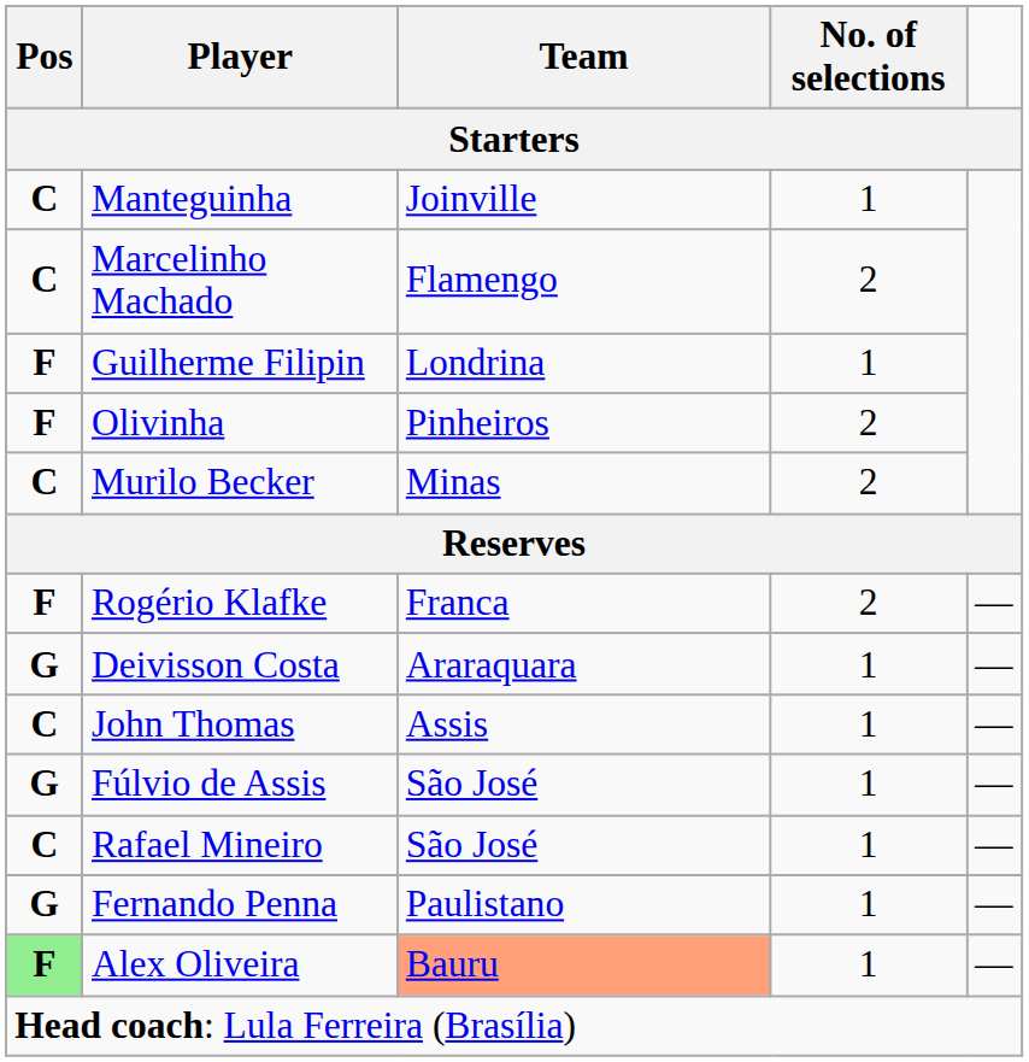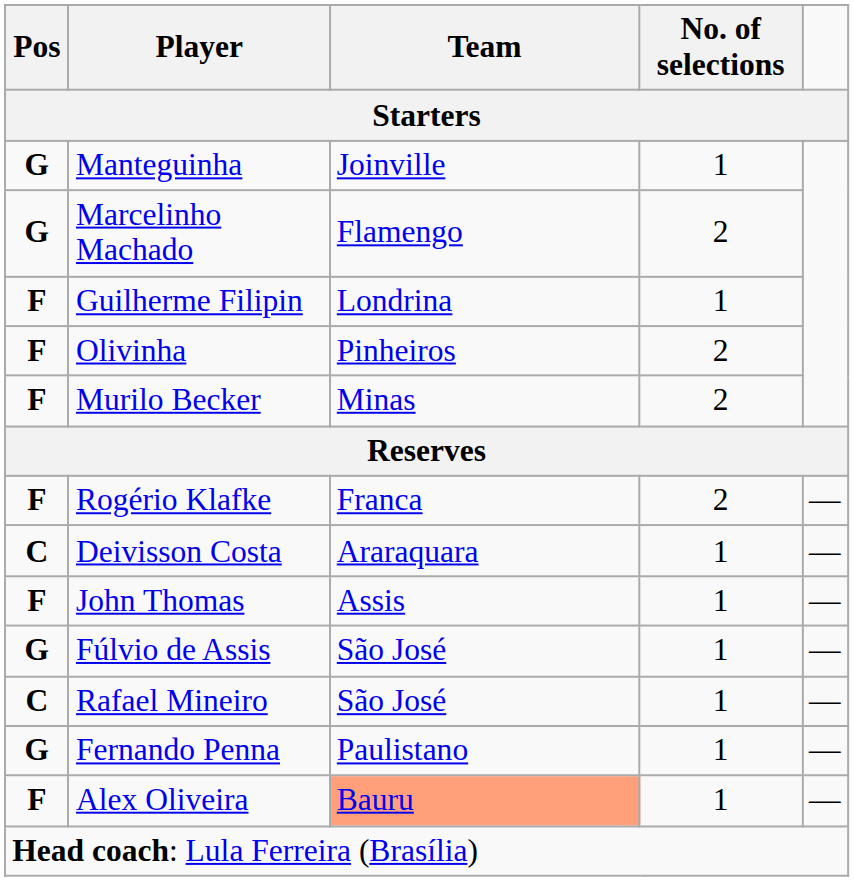 <table class="wikitable" style="text-align:center">
 <tr>
 <th scope="col" width="25px">Pos</th>
 <th scope="col" width="125px">Player</th>
 <th scope="col" width="150px">Team</th>
 <th scope="col" width="75px">No. of selections</th>
 </tr>
 <tr>
 <th scope="col" colspan="5">Starters</th>
 </tr>
 <tr>
-<td><strong>C</strong></td>
+<td><strong>G</strong></td>
 <td style="text-align:left"><a href='#'>Manteguinha</a></td>
 <td style="text-align:left"><a href='#'>Joinville</a></td>
 <td>1</td>
 </tr>
 <tr>
-<td><strong>C</strong></td>
+<td><strong>G</strong></td>
 <td style="text-align:left"><a href='#'>Marcelinho Machado</a></td>
 <td style="text-align:left"><a href='#'>Flamengo</a></td>
 <td>2</td>
 </tr>
 <tr>
 <td><strong>F</strong></td>
 <td style="text-align:left"><a href='#'>Guilherme Filipin</a></td>
 <td style="text-align:left"><a href='#'>Londrina</a></td>
 <td>1</td>
 </tr>
 <tr>
 <td><strong>F</strong></td>
 <td style="text-align:left"><a href='#'>Olivinha</a></td>
 <td style="text-align:left"><a href='#'>Pinheiros</a></td>
 <td>2</td>
 </tr>
 <tr>
-<td><strong>C</strong></td>
+<td><strong>F</strong></td>
 <td style="text-align:left"><a href='#'>Murilo Becker</a></td>
 <td style="text-align:left"><a href='#'>Minas</a></td>
 <td>2</td>
 </tr>
 <tr>
 <th scope="col" colspan="5">Reserves</th>
 </tr>
 <tr>
 <td><strong>F</strong></td>
 <td style="text-align:left"><a href='#'>Rogério Klafke</a></td>
 <td style="text-align:left"><a href='#'>Franca</a></td>
 <td>2</td>
 <td>—</td>
 </tr>
 <tr>
-<td><strong>G</strong></td>
+<td><strong>C</strong></td>
 <td style="text-align:left"><a href='#'>Deivisson Costa</a></td>
 <td style="text-align:left"><a href='#'>Araraquara</a></td>
 <td>1</td>
 <td>—</td>
 </tr>
 <tr>
-<td><strong>C</strong></td>
+<td><strong>F</strong></td>
 <td style="text-align:left"><a href='#'>John Thomas</a></td>
 <td style="text-align:left"><a href='#'>Assis</a></td>
 <td>1</td>
 <td>—</td>
 </tr>
 <tr>
 <td><strong>G</strong></td>
 <td style="text-align:left"><a href='#'>Fúlvio de Assis</a></td>
 <td style="text-align:left"><a href='#'>São José</a></td>
 <td>1</td>
 <td>—</td>
 </tr>
 <tr>
 <td><strong>C</strong></td>
 <td style="text-align:left"><a href='#'>Rafael Mineiro</a></td>
 <td style="text-align:left"><a href='#'>São José</a></td>
 <td>1</td>
 <td>—</td>
 </tr>
 <tr>
 <td><strong>G</strong></td>
 <td style="text-align:left"><a href='#'>Fernando Penna</a></td>
 <td style="text-align:left"><a href='#'>Paulistano</a></td>
 <td>1</td>
 <td>—</td>
 </tr>
 <tr>
-<td style="background: lightgreen;"><strong>F</strong></td>
+<td><strong>F</strong></td>
 <td style="text-align:left"><a href='#'>Alex Oliveira</a></td>
 <td style="background: lightsalmon; text-align:left"><a href='#'>Bauru</a></td>
 <td>1</td>
 <td>—</td>
 </tr>
 <tr>
 <td style="text-align:left" colspan="5"><strong>Head coach</strong>: <a href='#'>Lula Ferreira</a> (<a href='#'>Brasília</a>)</td>
 </tr>
 </table>
